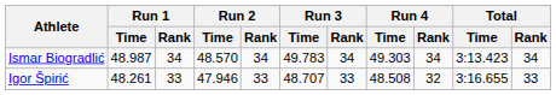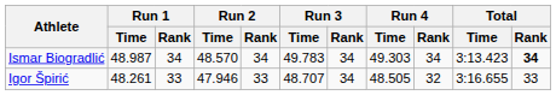 <table class="wikitable" border="1" style="font-size:90%">
 <tr>
 <th rowspan="2">Athlete</th>
 <th colspan="2">Run 1</th>
 <th colspan="2">Run 2</th>
 <th colspan="2">Run 3</th>
 <th colspan="2">Run 4</th>
 <th colspan="2">Total</th>
 </tr>
 <tr>
 <th>Time</th>
 <th>Rank</th>
 <th>Time</th>
 <th>Rank</th>
 <th>Time</th>
 <th>Rank</th>
 <th>Time</th>
 <th>Rank</th>
 <th>Time</th>
 <th>Rank</th>
 </tr>
 <tr>
 <td><a href='#'>Ismar Biogradlić</a></td>
 <td align="center">48.987</td>
 <td align="center">34</td>
 <td align="center">48.570</td>
 <td align="center">34</td>
 <td align="center">49.783</td>
 <td align="center">34</td>
 <td align="center">49.303</td>
 <td align="center">34</td>
 <td align="center">3:13.423</td>
-<td align="center">34</td>
+<td align="center"><strong>34</strong></td>
 </tr>
 <tr>
 <td><a href='#'>Igor Špirić</a></td>
 <td align="center">48.261</td>
 <td align="center">33</td>
 <td align="center">47.946</td>
 <td align="center">33</td>
 <td align="center">48.707</td>
-<td align="center">33</td>
-<td align="center">48.508</td>
+<td align="center">34</td>
+<td align="center">48.505</td>
 <td align="center">32</td>
 <td align="center">3:16.655</td>
 <td align="center">33</td>
 </tr>
 </table>
